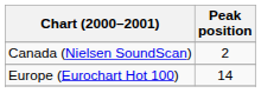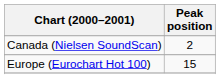 <table class="wikitable sortable">
 <tr>
 <th>Chart (2000–2001)</th>
 <th>Peak<br>position</th>
 </tr>
 <tr>
 </tr>
 <tr>
 </tr>
 <tr>
 </tr>
 <tr>
 <td>Canada (<a href='#'>Nielsen SoundScan</a>)</td>
 <td align="center">2</td>
 </tr>
 <tr>
 </tr>
 <tr>
 <td>Europe (<a href='#'>Eurochart Hot 100</a>)</td>
-<td align="center">14</td>
+<td align="center">15</td>
 </tr>
 <tr>
 </tr>
 <tr>
 </tr>
 <tr>
 </tr>
 <tr>
 </tr>
 <tr>
 </tr>
 <tr>
 </tr>
 <tr>
 </tr>
 <tr>
 </tr>
 <tr>
 </tr>
 <tr>
 </tr>
 <tr>
 </tr>
 <tr>
 </tr>
 </table>
